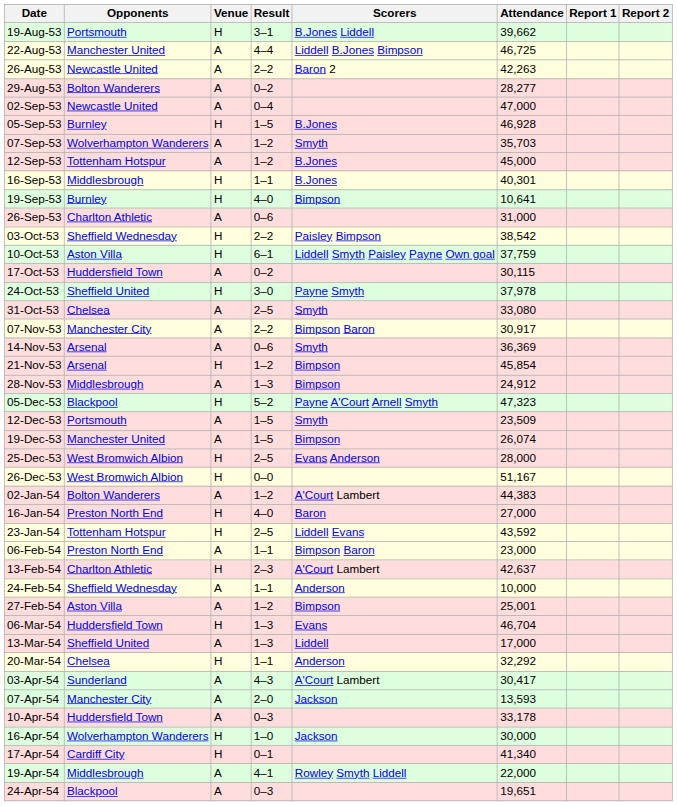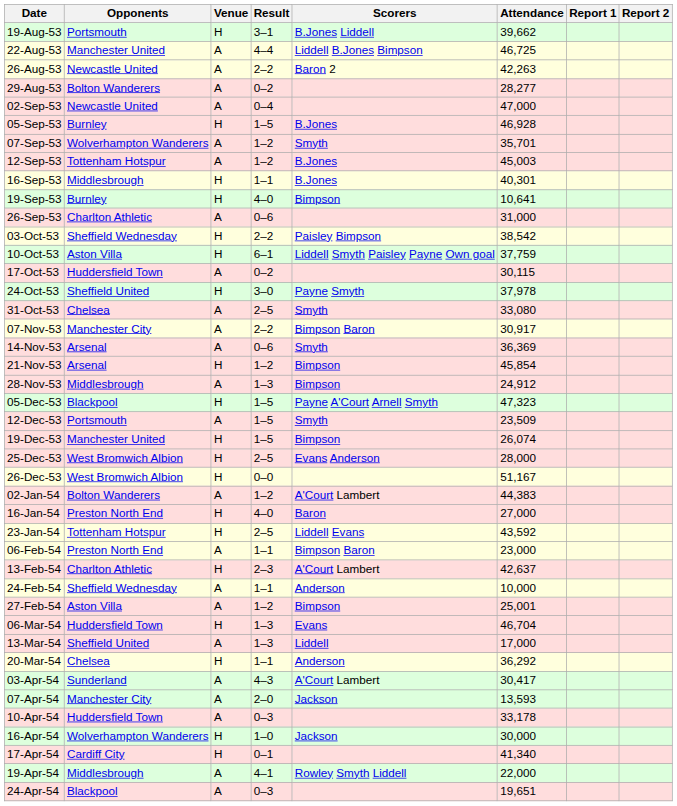 <table class=wikitable>
 <tr>
 <th>Date</th>
 <th>Opponents</th>
 <th>Venue</th>
 <th>Result</th>
 <th>Scorers</th>
 <th>Attendance</th>
 <th>Report 1</th>
 <th>Report 2</th>
 </tr>
 <tr bgcolor="#ddffdd">
 <td>19-Aug-53</td>
 <td><a href='#'>Portsmouth</a></td>
 <td>H</td>
 <td>3–1</td>
 <td><a href='#'>B.Jones</a>  <a href='#'>Liddell</a> </td>
 <td>39,662</td>
 <td></td>
 <td></td>
 </tr>
 <tr bgcolor="#ffffdd">
 <td>22-Aug-53</td>
 <td><a href='#'>Manchester United</a></td>
 <td>A</td>
 <td>4–4</td>
 <td><a href='#'>Liddell</a>  <a href='#'>B.Jones</a>  <a href='#'>Bimpson</a> </td>
 <td>46,725</td>
 <td></td>
 <td></td>
 </tr>
 <tr bgcolor="#ffffdd">
 <td>26-Aug-53</td>
 <td><a href='#'>Newcastle United</a></td>
 <td>A</td>
 <td>2–2</td>
 <td><a href='#'>Baron</a> 2</td>
 <td>42,263</td>
 <td></td>
 <td></td>
 </tr>
 <tr bgcolor="#ffdddd">
 <td>29-Aug-53</td>
 <td><a href='#'>Bolton Wanderers</a></td>
 <td>A</td>
 <td>0–2</td>
 <td></td>
 <td>28,277</td>
 <td></td>
 <td></td>
 </tr>
 <tr bgcolor="#ffdddd">
 <td>02-Sep-53</td>
 <td><a href='#'>Newcastle United</a></td>
 <td>A</td>
 <td>0–4</td>
 <td></td>
 <td>47,000</td>
 <td></td>
 <td></td>
 </tr>
 <tr bgcolor="#ffdddd">
 <td>05-Sep-53</td>
 <td><a href='#'>Burnley</a></td>
 <td>H</td>
 <td>1–5</td>
 <td><a href='#'>B.Jones</a> </td>
 <td>46,928</td>
 <td></td>
 <td></td>
 </tr>
 <tr bgcolor="#ffdddd">
 <td>07-Sep-53</td>
 <td><a href='#'>Wolverhampton Wanderers</a></td>
 <td>A</td>
 <td>1–2</td>
 <td><a href='#'>Smyth</a> </td>
-<td>35,703</td>
+<td>35,701</td>
 <td></td>
 <td></td>
 </tr>
 <tr bgcolor="#ffdddd">
 <td>12-Sep-53</td>
 <td><a href='#'>Tottenham Hotspur</a></td>
 <td>A</td>
 <td>1–2</td>
 <td><a href='#'>B.Jones</a> </td>
-<td>45,000</td>
+<td>45,003</td>
 <td></td>
 <td></td>
 </tr>
 <tr bgcolor="#ffffdd">
 <td>16-Sep-53</td>
 <td><a href='#'>Middlesbrough</a></td>
 <td>H</td>
 <td>1–1</td>
 <td><a href='#'>B.Jones</a> </td>
 <td>40,301</td>
 <td></td>
 <td></td>
 </tr>
 <tr bgcolor="#ddffdd">
 <td>19-Sep-53</td>
 <td><a href='#'>Burnley</a></td>
 <td>H</td>
 <td>4–0</td>
 <td><a href='#'>Bimpson</a> </td>
 <td>10,641</td>
 <td></td>
 <td></td>
 </tr>
 <tr bgcolor="#ffdddd">
 <td>26-Sep-53</td>
 <td><a href='#'>Charlton Athletic</a></td>
 <td>A</td>
 <td>0–6</td>
 <td></td>
 <td>31,000</td>
 <td></td>
 <td></td>
 </tr>
 <tr bgcolor="#ffffdd">
 <td>03-Oct-53</td>
 <td><a href='#'>Sheffield Wednesday</a></td>
 <td>H</td>
 <td>2–2</td>
 <td><a href='#'>Paisley</a>  <a href='#'>Bimpson</a> </td>
 <td>38,542</td>
 <td></td>
 <td></td>
 </tr>
 <tr bgcolor="#ddffdd">
 <td>10-Oct-53</td>
 <td><a href='#'>Aston Villa</a></td>
 <td>H</td>
 <td>6–1</td>
 <td><a href='#'>Liddell</a>  <a href='#'>Smyth</a>  <a href='#'>Paisley</a>  <a href='#'>Payne</a>  <a href='#'>Own goal</a> </td>
 <td>37,759</td>
 <td></td>
 <td></td>
 </tr>
 <tr bgcolor="#ffdddd">
 <td>17-Oct-53</td>
 <td><a href='#'>Huddersfield Town</a></td>
 <td>A</td>
 <td>0–2</td>
 <td></td>
 <td>30,115</td>
 <td></td>
 <td></td>
 </tr>
 <tr bgcolor="#ddffdd">
 <td>24-Oct-53</td>
 <td><a href='#'>Sheffield United</a></td>
 <td>H</td>
 <td>3–0</td>
 <td><a href='#'>Payne</a>  <a href='#'>Smyth</a> </td>
 <td>37,978</td>
 <td></td>
 <td></td>
 </tr>
 <tr bgcolor="#ffdddd">
 <td>31-Oct-53</td>
 <td><a href='#'>Chelsea</a></td>
 <td>A</td>
 <td>2–5</td>
 <td><a href='#'>Smyth</a> </td>
 <td>33,080</td>
 <td></td>
 <td></td>
 </tr>
 <tr bgcolor="#ffffdd">
 <td>07-Nov-53</td>
 <td><a href='#'>Manchester City</a></td>
 <td>A</td>
 <td>2–2</td>
 <td><a href='#'>Bimpson</a>  <a href='#'>Baron</a> </td>
 <td>30,917</td>
 <td></td>
 <td></td>
 </tr>
 <tr bgcolor="#ffdddd">
 <td>14-Nov-53</td>
 <td><a href='#'>Arsenal</a></td>
 <td>A</td>
 <td>0–6</td>
 <td><a href='#'>Smyth</a> </td>
 <td>36,369</td>
 <td></td>
 <td></td>
 </tr>
 <tr bgcolor="#ffdddd">
 <td>21-Nov-53</td>
 <td><a href='#'>Arsenal</a></td>
 <td>H</td>
 <td>1–2</td>
 <td><a href='#'>Bimpson</a> </td>
 <td>45,854</td>
 <td></td>
 <td></td>
 </tr>
 <tr bgcolor="#ffdddd">
 <td>28-Nov-53</td>
 <td><a href='#'>Middlesbrough</a></td>
 <td>A</td>
 <td>1–3</td>
 <td><a href='#'>Bimpson</a> </td>
 <td>24,912</td>
 <td></td>
 <td></td>
 </tr>
 <tr bgcolor="#ddffdd">
 <td>05-Dec-53</td>
 <td><a href='#'>Blackpool</a></td>
 <td>H</td>
-<td>5–2</td>
+<td>1–5</td>
 <td><a href='#'>Payne</a>  <a href='#'>A'Court</a>  <a href='#'>Arnell</a>  <a href='#'>Smyth</a> </td>
 <td>47,323</td>
 <td></td>
 <td></td>
 </tr>
 <tr bgcolor="#ffdddd">
 <td>12-Dec-53</td>
 <td><a href='#'>Portsmouth</a></td>
 <td>A</td>
 <td>1–5</td>
 <td><a href='#'>Smyth</a> </td>
 <td>23,509</td>
 <td></td>
 <td></td>
 </tr>
 <tr bgcolor="#ffdddd">
 <td>19-Dec-53</td>
 <td><a href='#'>Manchester United</a></td>
-<td>A</td>
+<td>H</td>
 <td>1–5</td>
 <td><a href='#'>Bimpson</a> </td>
 <td>26,074</td>
 <td></td>
 <td></td>
 </tr>
 <tr bgcolor="#ffdddd">
 <td>25-Dec-53</td>
 <td><a href='#'>West Bromwich Albion</a></td>
 <td>H</td>
 <td>2–5</td>
 <td><a href='#'>Evans</a>  <a href='#'>Anderson</a> </td>
 <td>28,000</td>
 <td></td>
 <td></td>
 </tr>
 <tr bgcolor="#ffffdd">
 <td>26-Dec-53</td>
 <td><a href='#'>West Bromwich Albion</a></td>
 <td>H</td>
 <td>0–0</td>
 <td></td>
 <td>51,167</td>
 <td></td>
 <td></td>
 </tr>
 <tr bgcolor="#ffdddd">
 <td>02-Jan-54</td>
 <td><a href='#'>Bolton Wanderers</a></td>
 <td>A</td>
 <td>1–2</td>
 <td><a href='#'>A'Court</a> Lambert </td>
 <td>44,383</td>
 <td></td>
 <td></td>
 </tr>
 <tr bgcolor="#ffdddd">
 <td>16-Jan-54</td>
 <td><a href='#'>Preston North End</a></td>
 <td>H</td>
 <td>4–0</td>
 <td><a href='#'>Baron</a> </td>
 <td>27,000</td>
 <td></td>
 <td></td>
 </tr>
 <tr bgcolor="#ffffdd">
 <td>23-Jan-54</td>
 <td><a href='#'>Tottenham Hotspur</a></td>
 <td>H</td>
 <td>2–5</td>
 <td><a href='#'>Liddell</a>  <a href='#'>Evans</a> </td>
 <td>43,592</td>
 <td></td>
 <td></td>
 </tr>
 <tr bgcolor="#ffffdd">
 <td>06-Feb-54</td>
 <td><a href='#'>Preston North End</a></td>
 <td>A</td>
 <td>1–1</td>
 <td><a href='#'>Bimpson</a>  <a href='#'>Baron</a> </td>
 <td>23,000</td>
 <td></td>
 <td></td>
 </tr>
 <tr bgcolor="#ffdddd">
 <td>13-Feb-54</td>
 <td><a href='#'>Charlton Athletic</a></td>
 <td>H</td>
 <td>2–3</td>
 <td><a href='#'>A'Court</a> Lambert </td>
 <td>42,637</td>
 <td></td>
 <td></td>
 </tr>
 <tr bgcolor="#ffffdd">
 <td>24-Feb-54</td>
 <td><a href='#'>Sheffield Wednesday</a></td>
 <td>A</td>
 <td>1–1</td>
 <td><a href='#'>Anderson</a> </td>
 <td>10,000</td>
 <td></td>
 <td></td>
 </tr>
 <tr bgcolor="#ffdddd">
 <td>27-Feb-54</td>
 <td><a href='#'>Aston Villa</a></td>
 <td>A</td>
 <td>1–2</td>
 <td><a href='#'>Bimpson</a> </td>
 <td>25,001</td>
 <td></td>
 <td></td>
 </tr>
 <tr bgcolor="#ffdddd">
 <td>06-Mar-54</td>
 <td><a href='#'>Huddersfield Town</a></td>
 <td>H</td>
 <td>1–3</td>
 <td><a href='#'>Evans</a> </td>
 <td>46,704</td>
 <td></td>
 <td></td>
 </tr>
 <tr bgcolor="#ffdddd">
 <td>13-Mar-54</td>
 <td><a href='#'>Sheffield United</a></td>
 <td>A</td>
 <td>1–3</td>
 <td><a href='#'>Liddell</a> </td>
 <td>17,000</td>
 <td></td>
 <td></td>
 </tr>
 <tr bgcolor="#ffffdd">
 <td>20-Mar-54</td>
 <td><a href='#'>Chelsea</a></td>
 <td>H</td>
 <td>1–1</td>
 <td><a href='#'>Anderson</a> </td>
-<td>32,292</td>
+<td>36,292</td>
 <td></td>
 <td></td>
 </tr>
 <tr bgcolor="#ddffdd">
 <td>03-Apr-54</td>
 <td><a href='#'>Sunderland</a></td>
 <td>A</td>
 <td>4–3</td>
 <td><a href='#'>A'Court</a> Lambert </td>
 <td>30,417</td>
 <td></td>
 <td></td>
 </tr>
 <tr bgcolor="#ddffdd">
 <td>07-Apr-54</td>
 <td><a href='#'>Manchester City</a></td>
 <td>A</td>
 <td>2–0</td>
 <td><a href='#'>Jackson</a> </td>
 <td>13,593</td>
 <td></td>
 <td></td>
 </tr>
 <tr bgcolor="#ffdddd">
 <td>10-Apr-54</td>
 <td><a href='#'>Huddersfield Town</a></td>
 <td>A</td>
 <td>0–3</td>
 <td></td>
 <td>33,178</td>
 <td></td>
 <td></td>
 </tr>
 <tr bgcolor="#ddffdd">
 <td>16-Apr-54</td>
 <td><a href='#'>Wolverhampton Wanderers</a></td>
 <td>H</td>
 <td>1–0</td>
 <td><a href='#'>Jackson</a> </td>
 <td>30,000</td>
 <td></td>
 <td></td>
 </tr>
 <tr bgcolor="#ffdddd">
 <td>17-Apr-54</td>
 <td><a href='#'>Cardiff City</a></td>
 <td>H</td>
 <td>0–1</td>
 <td></td>
 <td>41,340</td>
 <td></td>
 <td></td>
 </tr>
 <tr bgcolor="#ddffdd">
 <td>19-Apr-54</td>
 <td><a href='#'>Middlesbrough</a></td>
 <td>A</td>
 <td>4–1</td>
 <td><a href='#'>Rowley</a>  <a href='#'>Smyth</a>  <a href='#'>Liddell</a> </td>
 <td>22,000</td>
 <td></td>
 <td></td>
 </tr>
 <tr bgcolor="#ffdddd">
 <td>24-Apr-54</td>
 <td><a href='#'>Blackpool</a></td>
 <td>A</td>
 <td>0–3</td>
 <td></td>
 <td>19,651</td>
 <td></td>
 <td></td>
 </tr>
 </table>
